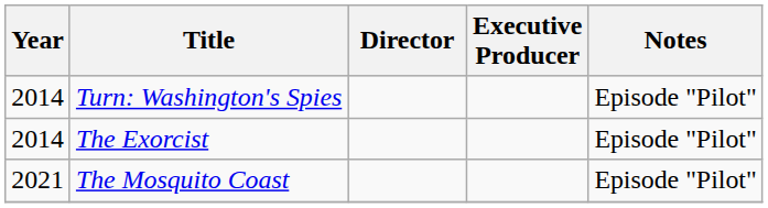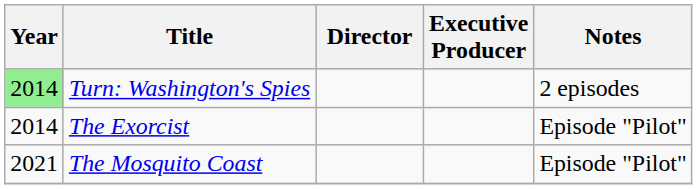 <table class="wikitable">
 <tr>
 <th>Year</th>
 <th>Title</th>
 <th width="65">Director</th>
 <th width="65">Executive<br>Producer</th>
 <th>Notes</th>
 </tr>
 <tr>
-<td>2014</td>
+<td style="background: lightgreen;">2014</td>
 <td><em><a href='#'>Turn: Washington's Spies</a></em></td>
 <td></td>
 <td></td>
-<td>Episode "Pilot"</td>
+<td>2 episodes</td>
 </tr>
 <tr>
 <td>2014</td>
 <td><em><a href='#'>The Exorcist</a></em></td>
 <td></td>
 <td></td>
 <td>Episode "Pilot"</td>
 </tr>
 <tr>
 <td>2021</td>
 <td><em><a href='#'>The Mosquito Coast</a></em></td>
 <td></td>
 <td></td>
 <td>Episode "Pilot"</td>
 </tr>
 <tr>
 </tr>
 </table>
